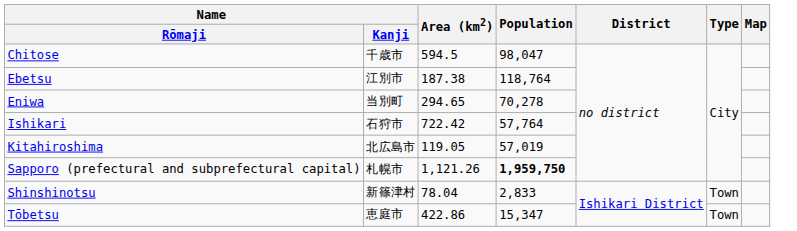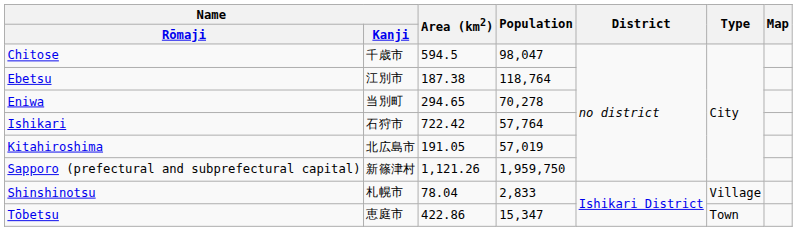 <table class="wikitable sortable">
 <tr>
 <th colspan="2">Name</th>
 <th rowspan="2">Area (km<sup>2</sup>)</th>
 <th rowspan="2">Population</th>
 <th rowspan="2">District</th>
 <th rowspan="2">Type</th>
 <th rowspan="2">Map</th>
 </tr>
 <tr>
 <th><a href='#'>Rōmaji</a></th>
 <th><a href='#'>Kanji</a></th>
 </tr>
 <tr>
 <td> <a href='#'>Chitose</a></td>
 <td>千歳市</td>
 <td>594.5</td>
 <td>98,047</td>
 <td rowspan="6"><em>no district</em></td>
 <td rowspan="6">City</td>
 <td></td>
 </tr>
 <tr>
 <td> <a href='#'>Ebetsu</a></td>
 <td>江別市</td>
 <td>187.38</td>
 <td>118,764</td>
 <td></td>
 </tr>
 <tr>
 <td> <a href='#'>Eniwa</a></td>
 <td>当別町</td>
 <td>294.65</td>
 <td>70,278</td>
 <td></td>
 </tr>
 <tr>
 <td> <a href='#'>Ishikari</a></td>
 <td>石狩市</td>
 <td>722.42</td>
 <td>57,764</td>
 <td></td>
 </tr>
 <tr>
 <td> <a href='#'>Kitahiroshima</a></td>
 <td>北広島市</td>
-<td>119.05</td>
+<td>191.05</td>
 <td>57,019</td>
 <td></td>
 </tr>
 <tr>
 <td> <a href='#'>Sapporo</a> (prefectural and subprefectural capital)</td>
-<td>札幌市</td>
+<td>新篠津村</td>
 <td>1,121.26</td>
-<td><strong>1,959,750</strong></td>
+<td>1,959,750</td>
 <td></td>
 </tr>
 <tr>
 <td> <a href='#'>Shinshinotsu</a></td>
-<td>新篠津村</td>
+<td>札幌市</td>
 <td>78.04</td>
 <td>2,833</td>
 <td rowspan="2"><a href='#'>Ishikari District</a></td>
-<td>Town</td>
+<td>Village</td>
 <td></td>
 </tr>
 <tr>
 <td> <a href='#'>Tōbetsu</a></td>
 <td>恵庭市</td>
 <td>422.86</td>
 <td>15,347</td>
 <td>Town</td>
 <td></td>
 </tr>
 </table>
